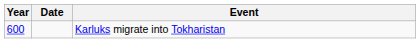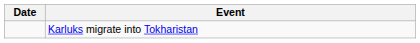 <table class="wikitable" style="width:100%;">
 <tr>
-<th style="width:6%">Year</th>
 <th style="width:10%">Date</th>
 <th>Event</th>
 </tr>
 <tr>
-<td><a href='#'>600</a></td>
 <td></td>
 <td><a href='#'>Karluks</a> migrate into <a href='#'>Tokharistan</a></td>
 </tr>
 </table>
